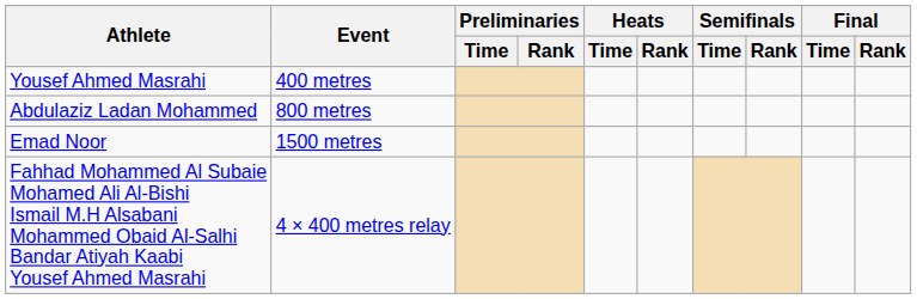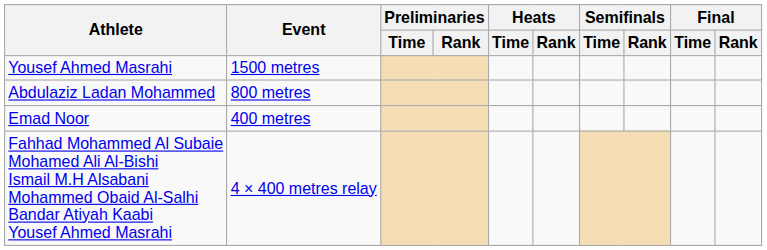 <table class=wikitable style="font-size:90%;">
 <tr>
 <th rowspan="2">Athlete</th>
 <th rowspan="2">Event</th>
 <th colspan="2">Preliminaries</th>
 <th colspan="2">Heats</th>
 <th colspan="2">Semifinals</th>
 <th colspan="2">Final</th>
 </tr>
 <tr>
 <th>Time</th>
 <th>Rank</th>
 <th>Time</th>
 <th>Rank</th>
 <th>Time</th>
 <th>Rank</th>
 <th>Time</th>
 <th>Rank</th>
 </tr>
 <tr style="border-top: single;">
 <td><a href='#'>Yousef Ahmed Masrahi</a></td>
-<td><a href='#'>400 metres</a></td>
+<td><a href='#'>1500 metres</a></td>
 <td colspan= 2 bgcolor="wheat"></td>
 <td align=center></td>
 <td align=center></td>
 <td align=center></td>
 <td align=center></td>
 <td align=center></td>
 <td align=center></td>
 </tr>
 <tr style="border-top: single;">
 <td><a href='#'>Abdulaziz Ladan Mohammed</a></td>
 <td><a href='#'>800 metres</a></td>
 <td colspan= 2 bgcolor="wheat"></td>
 <td align=center></td>
 <td align=center></td>
 <td align=center></td>
 <td align=center></td>
 <td align=center></td>
 <td align=center></td>
 </tr>
 <tr style="border-top: single;">
 <td><a href='#'>Emad Noor</a></td>
-<td><a href='#'>1500 metres</a></td>
+<td><a href='#'>400 metres</a></td>
 <td colspan= 2 bgcolor="wheat"></td>
 <td align=center></td>
 <td align=center></td>
 <td align=center></td>
 <td align=center></td>
 <td align=center></td>
 <td align=center></td>
 </tr>
 <tr style="border-top: single;">
 <td><a href='#'>Fahhad Mohammed Al Subaie</a><br><a href='#'>Mohamed Ali Al-Bishi</a><br><a href='#'>Ismail M.H Alsabani</a><br><a href='#'>Mohammed Obaid Al-Salhi</a><br><a href='#'>Bandar Atiyah Kaabi</a><br><a href='#'>Yousef Ahmed Masrahi</a></td>
 <td><a href='#'>4 × 400 metres relay</a></td>
 <td colspan= 2 bgcolor="wheat"></td>
 <td align=center></td>
 <td align=center></td>
 <td colspan= 2 bgcolor="wheat"></td>
 <td align=center></td>
 <td align=center></td>
 </tr>
 </table>
